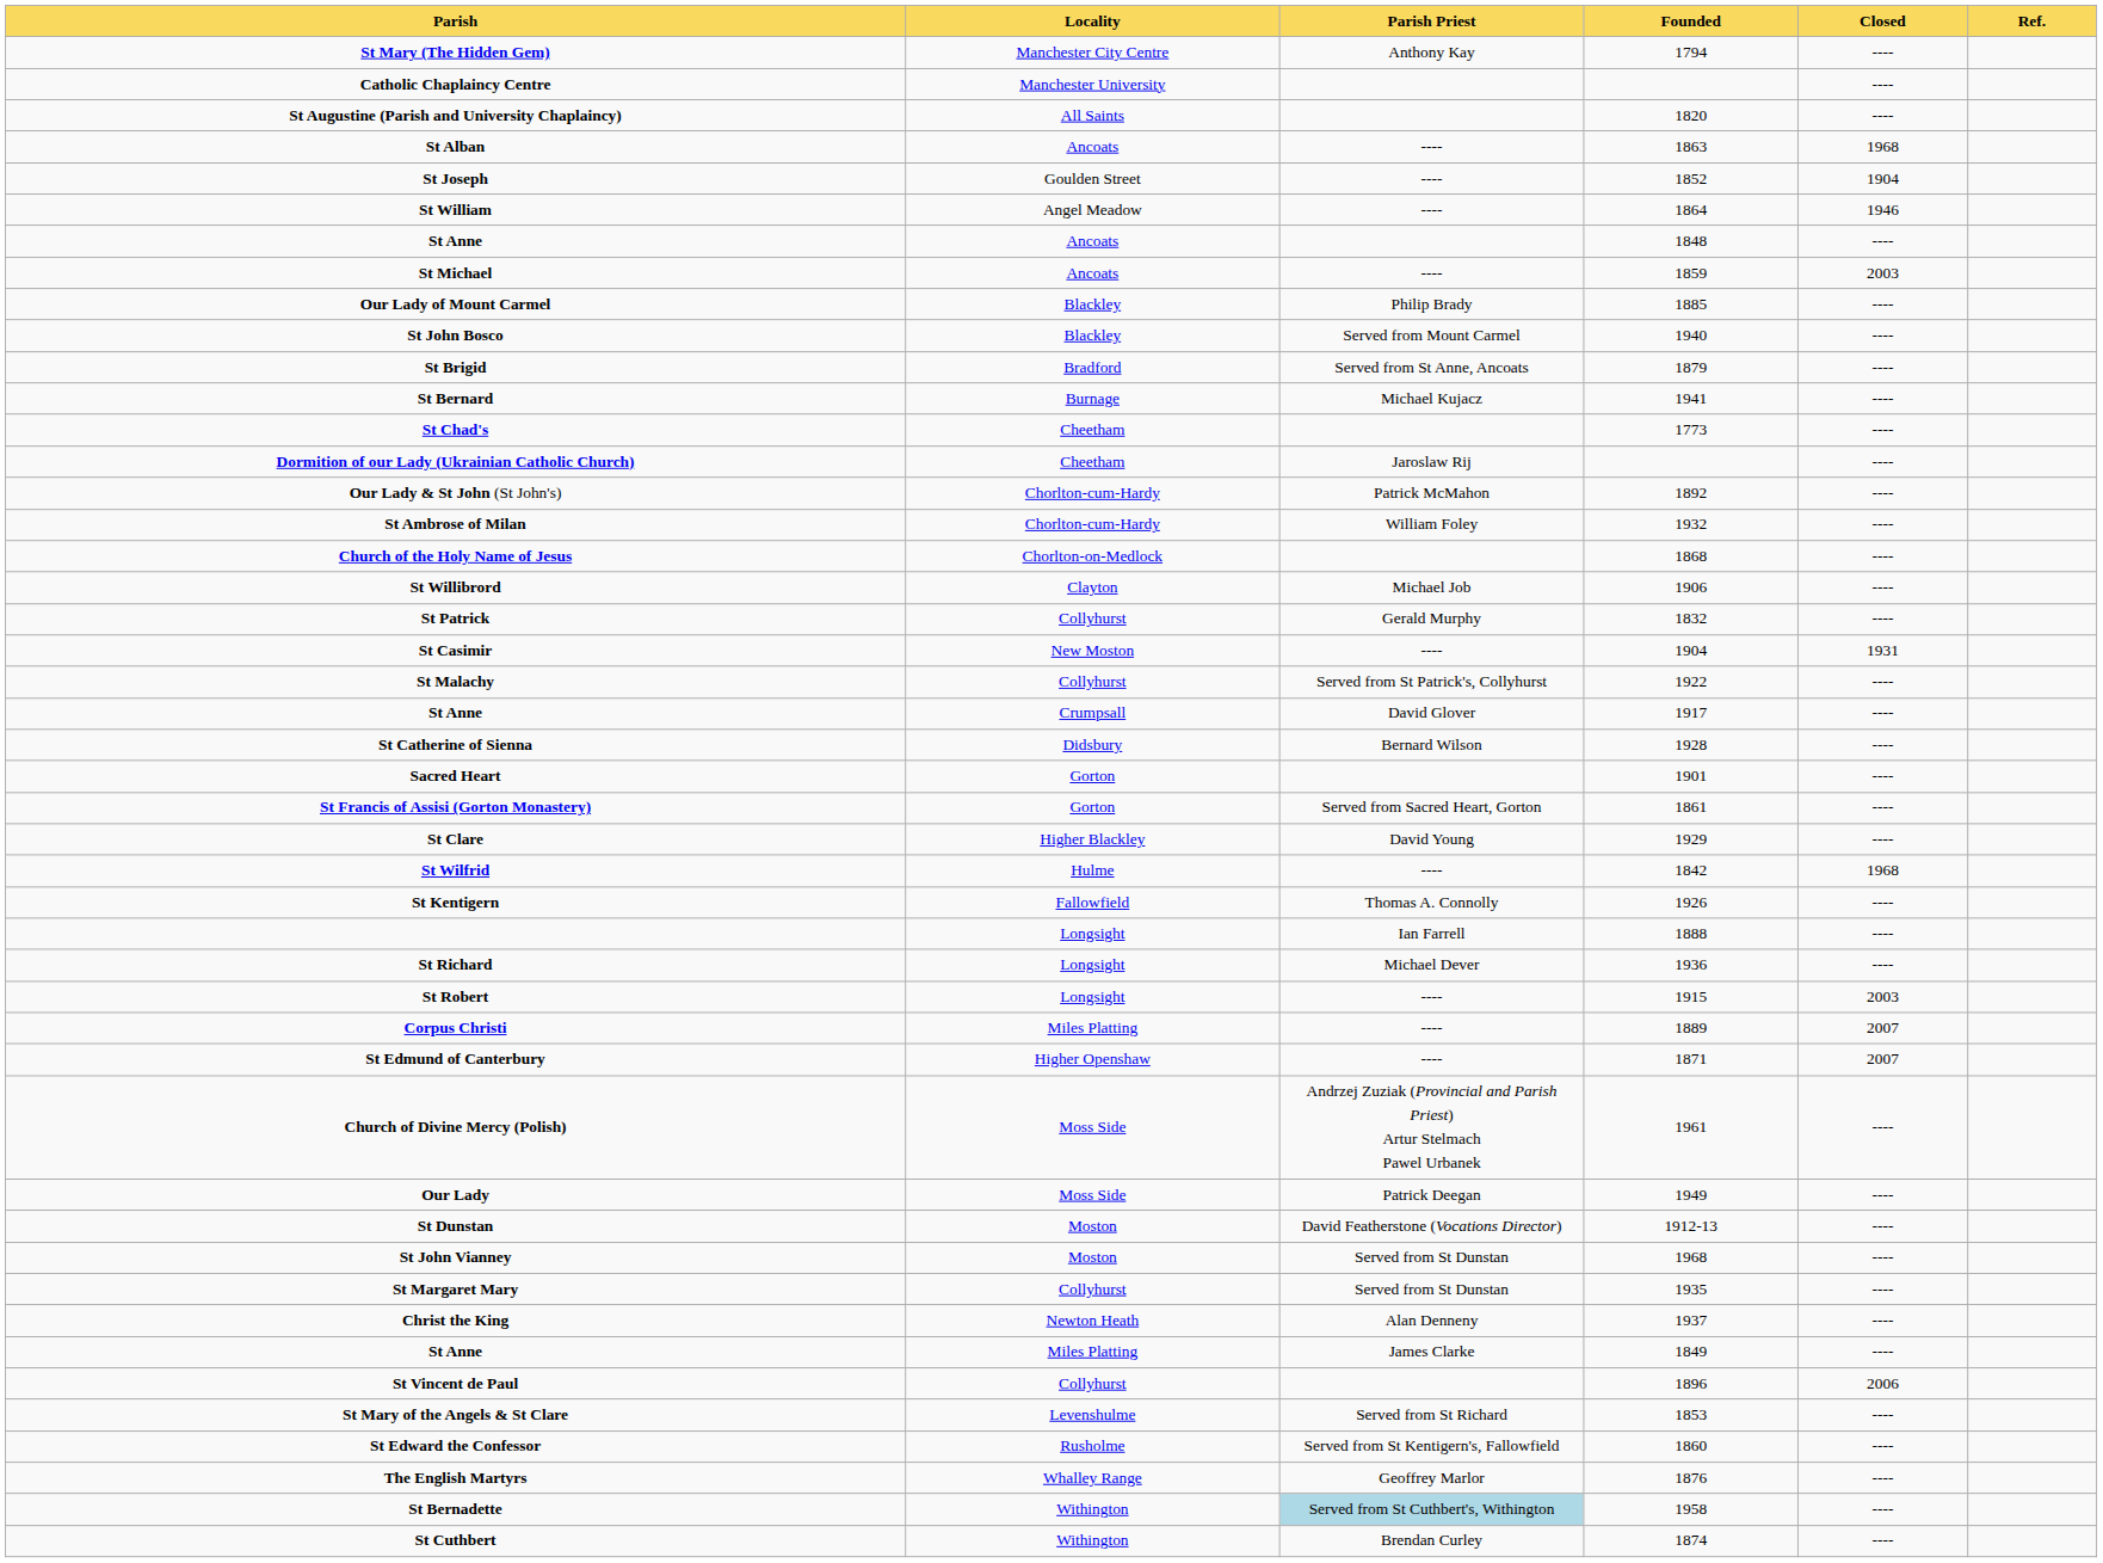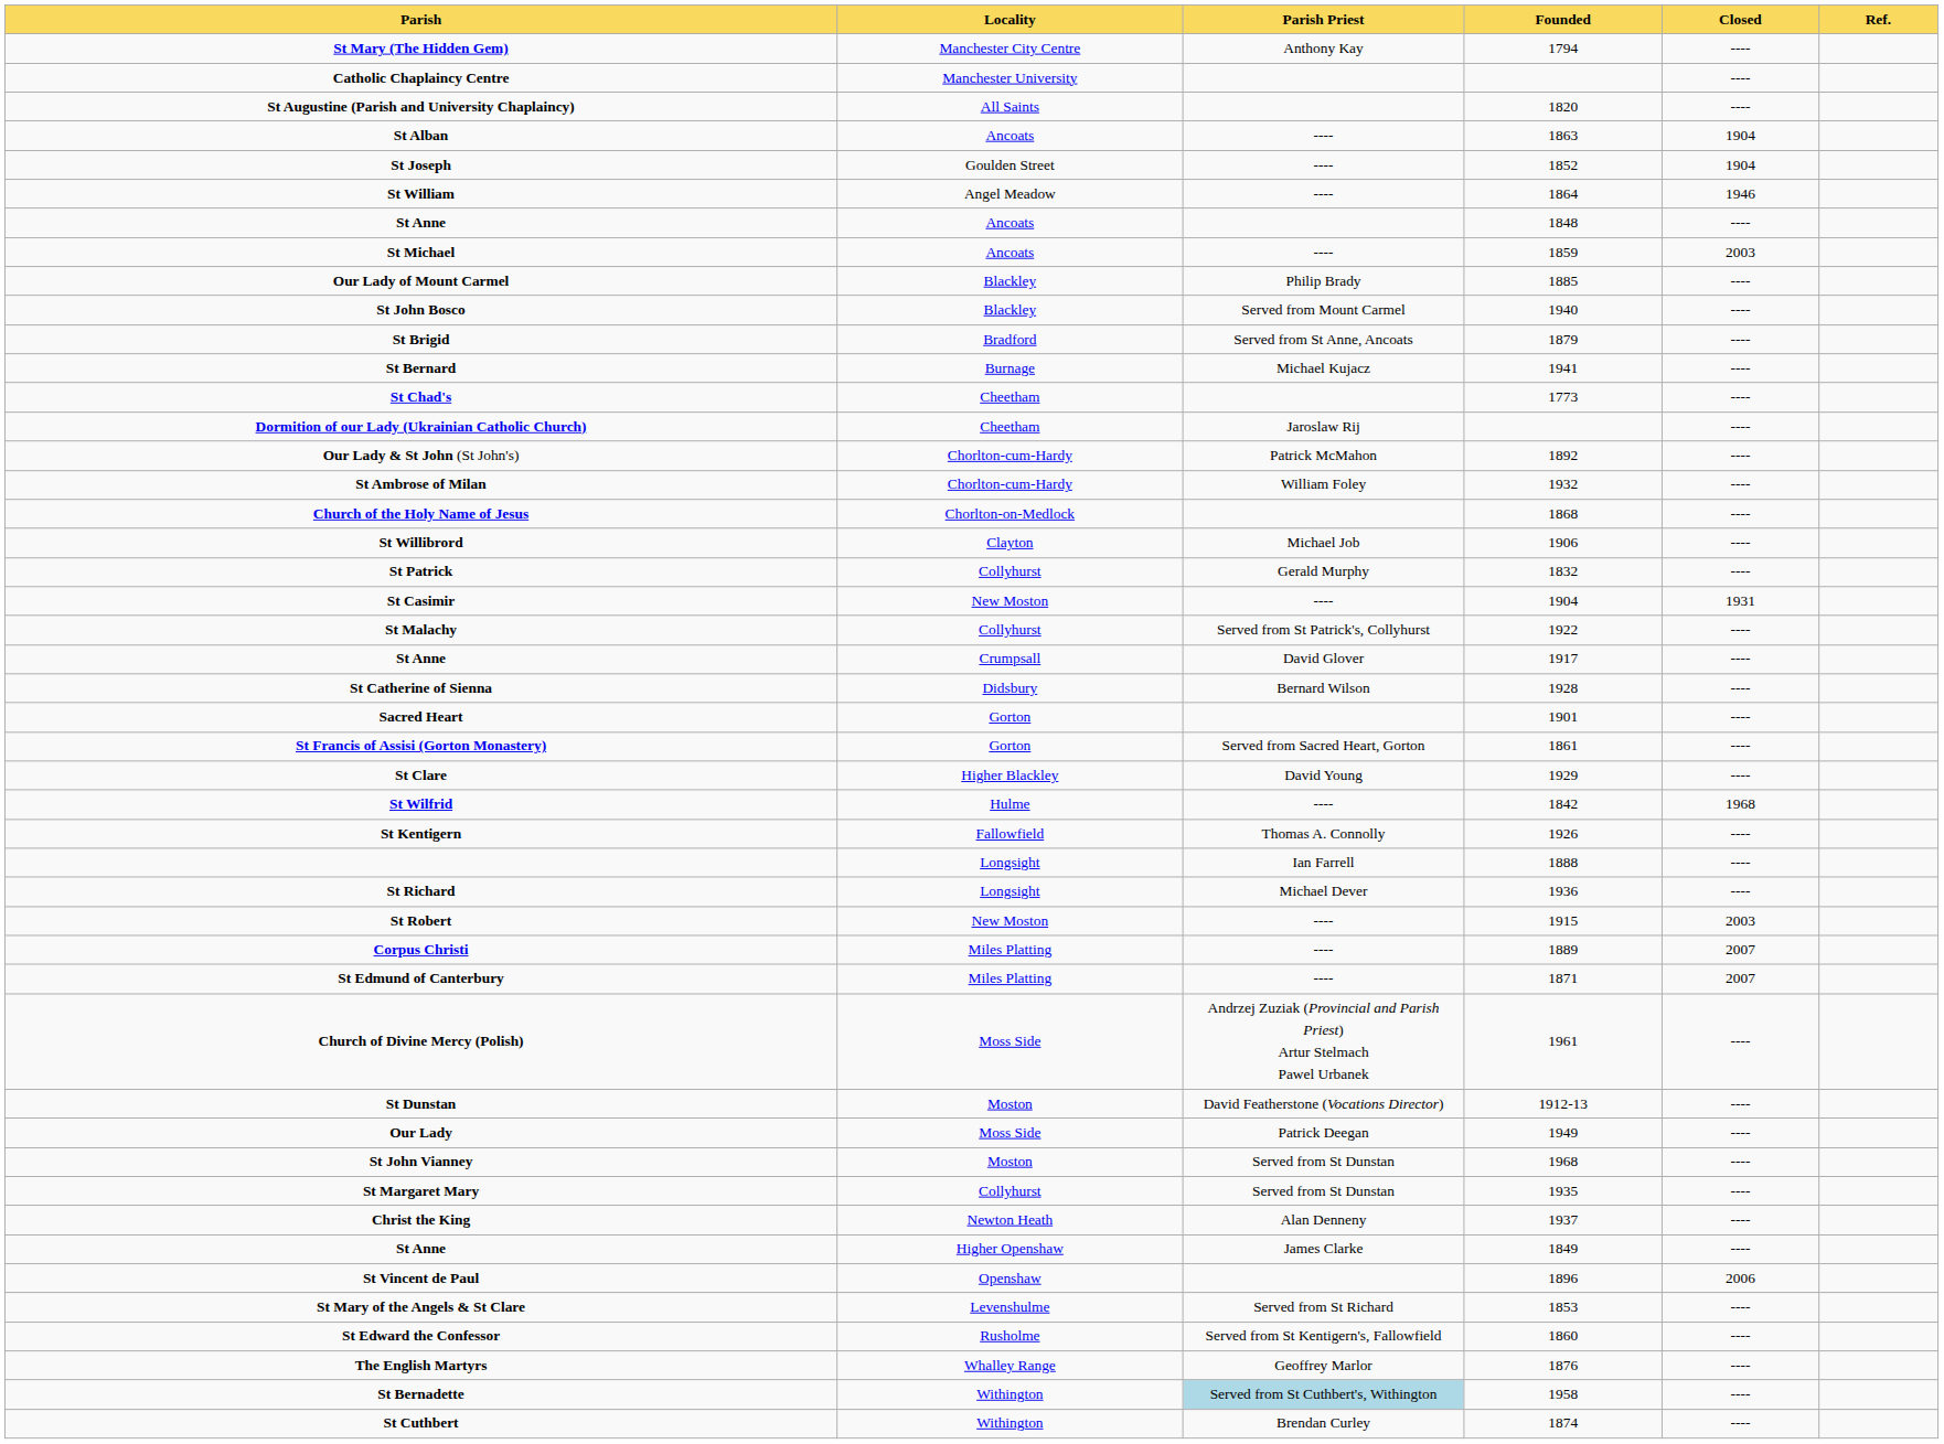 <table class="wikitable sortable" style="font-size:90%; width:95%; border:0; text-align:center; line-height:150%;">
 <tr>
 <th style="height:17px; background:#FADA5E; color:Black; width:250px;">Parish</th>
 <th style="height:17px; background:#FADA5E; color:Black; width:100px;">Locality</th>
 <th style="height:17px; background:#FADA5E; color:Black; width:80px;">Parish Priest</th>
 <th style="height:17px; background:#FADA5E; color:Black; width:35px;">Founded</th>
 <th style="height:17px; background:#FADA5E; color:Black; width:35px;">Closed</th>
 <th class="unsortable"  style="height:17px; background:#FADA5E; color:Black; width:30px;">Ref.</th>
 </tr>
 <tr>
 <td><strong><a href='#'>St Mary (The Hidden Gem)</a></strong></td>
 <td><a href='#'>Manchester City Centre</a></td>
 <td>Anthony Kay</td>
 <td>1794</td>
 <td>----</td>
 <td></td>
 </tr>
 <tr>
 <td><strong>Catholic Chaplaincy Centre</strong></td>
 <td><a href='#'>Manchester University</a></td>
 <td></td>
 <td></td>
 <td>----</td>
 <td></td>
 </tr>
 <tr>
 <td><strong>St Augustine (Parish and University Chaplaincy)</strong></td>
 <td><a href='#'>All Saints</a></td>
 <td></td>
 <td>1820</td>
 <td>----</td>
 <td></td>
 </tr>
 <tr>
 <td><strong>St Alban</strong></td>
 <td><a href='#'>Ancoats</a></td>
 <td>----</td>
 <td>1863</td>
-<td>1968</td>
+<td>1904</td>
 <td></td>
 </tr>
 <tr>
 <td><strong>St Joseph</strong></td>
 <td>Goulden Street</td>
 <td>----</td>
 <td>1852</td>
 <td>1904</td>
 <td></td>
 </tr>
 <tr>
 <td><strong>St William</strong></td>
 <td>Angel Meadow</td>
 <td>----</td>
 <td>1864</td>
 <td>1946</td>
 <td></td>
 </tr>
 <tr>
 <td><strong>St Anne</strong></td>
 <td><a href='#'>Ancoats</a></td>
 <td></td>
 <td>1848</td>
 <td>----</td>
 <td></td>
 </tr>
 <tr>
 <td><strong>St Michael</strong></td>
 <td><a href='#'>Ancoats</a></td>
 <td>----</td>
 <td>1859</td>
 <td>2003</td>
 <td></td>
 </tr>
 <tr>
 <td><strong>Our Lady of Mount Carmel</strong></td>
 <td><a href='#'>Blackley</a></td>
 <td>Philip Brady</td>
 <td>1885</td>
 <td>----</td>
 <td></td>
 </tr>
 <tr>
 <td><strong>St John Bosco</strong></td>
 <td><a href='#'>Blackley</a></td>
 <td>Served from Mount Carmel</td>
 <td>1940</td>
 <td>----</td>
 <td></td>
 </tr>
 <tr>
 <td><strong>St Brigid</strong></td>
 <td><a href='#'>Bradford</a></td>
 <td>Served from St Anne, Ancoats</td>
 <td>1879</td>
 <td>----</td>
 <td></td>
 </tr>
 <tr>
 <td><strong>St Bernard</strong></td>
 <td><a href='#'>Burnage</a></td>
 <td>Michael Kujacz</td>
 <td>1941</td>
 <td>----</td>
 <td></td>
 </tr>
 <tr>
 <td><strong><a href='#'>St Chad's</a></strong></td>
 <td><a href='#'>Cheetham</a></td>
 <td></td>
 <td>1773</td>
 <td>----</td>
 <td></td>
 </tr>
 <tr>
 <td><strong><a href='#'>Dormition of our Lady (Ukrainian Catholic Church)</a></strong></td>
 <td><a href='#'>Cheetham</a></td>
 <td>Jaroslaw Rij</td>
 <td></td>
 <td>----</td>
 <td></td>
 </tr>
 <tr>
 <td><strong>Our Lady & St John</strong> (St John's)</td>
 <td><a href='#'>Chorlton-cum-Hardy</a></td>
 <td>Patrick McMahon</td>
 <td>1892</td>
 <td>----</td>
 <td></td>
 </tr>
 <tr>
 <td><strong>St Ambrose of Milan</strong></td>
 <td><a href='#'>Chorlton-cum-Hardy</a></td>
 <td>William Foley</td>
 <td>1932</td>
 <td>----</td>
 <td></td>
 </tr>
 <tr>
 <td><strong><a href='#'>Church of the Holy Name of Jesus</a></strong></td>
 <td><a href='#'>Chorlton-on-Medlock</a></td>
 <td></td>
 <td>1868</td>
 <td>----</td>
 <td></td>
 </tr>
 <tr>
 <td><strong>St Willibrord</strong></td>
 <td><a href='#'>Clayton</a></td>
 <td>Michael Job</td>
 <td>1906</td>
 <td>----</td>
 <td></td>
 </tr>
 <tr>
 <td><strong>St Patrick</strong></td>
 <td><a href='#'>Collyhurst</a></td>
 <td>Gerald Murphy</td>
 <td>1832</td>
 <td>----</td>
 <td></td>
 </tr>
 <tr>
 <td><strong>St Casimir</strong></td>
 <td><a href='#'>New Moston</a></td>
 <td>----</td>
 <td>1904</td>
 <td>1931</td>
 <td></td>
 </tr>
 <tr>
 <td><strong>St Malachy</strong></td>
 <td><a href='#'>Collyhurst</a></td>
 <td>Served from St Patrick's, Collyhurst</td>
 <td>1922</td>
 <td>----</td>
 <td></td>
 </tr>
 <tr>
 <td><strong>St Anne</strong></td>
 <td><a href='#'>Crumpsall</a></td>
 <td>David Glover</td>
 <td>1917</td>
 <td>----</td>
 <td></td>
 </tr>
 <tr>
 <td><strong>St Catherine of Sienna</strong></td>
 <td><a href='#'>Didsbury</a></td>
 <td>Bernard Wilson</td>
 <td>1928</td>
 <td>----</td>
 <td></td>
 </tr>
 <tr>
 <td><strong>Sacred Heart</strong></td>
 <td><a href='#'>Gorton</a></td>
 <td></td>
 <td>1901</td>
 <td>----</td>
 <td></td>
 </tr>
 <tr>
 <td><strong><a href='#'>St Francis of Assisi (Gorton Monastery)</a></strong></td>
 <td><a href='#'>Gorton</a></td>
 <td>Served from Sacred Heart, Gorton</td>
 <td>1861</td>
 <td>----</td>
 <td></td>
 </tr>
 <tr>
 <td><strong>St Clare</strong></td>
 <td><a href='#'>Higher Blackley</a></td>
 <td>David Young</td>
 <td>1929</td>
 <td>----</td>
 <td></td>
 </tr>
 <tr>
 <td><strong><a href='#'>St Wilfrid</a></strong></td>
 <td><a href='#'>Hulme</a></td>
 <td>----</td>
 <td>1842</td>
 <td>1968</td>
 <td></td>
 </tr>
 <tr>
 <td><strong>St Kentigern</strong></td>
 <td><a href='#'>Fallowfield</a></td>
 <td>Thomas A. Connolly</td>
 <td>1926</td>
 <td>----</td>
 <td></td>
 </tr>
 <tr>
 <td><strong></strong></td>
 <td><a href='#'>Longsight</a></td>
 <td>Ian Farrell</td>
 <td>1888</td>
 <td>----</td>
 <td></td>
 </tr>
 <tr>
 <td><strong>St Richard</strong></td>
 <td><a href='#'>Longsight</a></td>
 <td>Michael Dever</td>
 <td>1936</td>
 <td>----</td>
 <td></td>
 </tr>
 <tr>
 <td><strong>St Robert</strong></td>
-<td><a href='#'>Longsight</a></td>
+<td><a href='#'>New Moston</a></td>
 <td>----</td>
 <td>1915</td>
 <td>2003</td>
 <td></td>
 </tr>
 <tr>
 <td><strong><a href='#'>Corpus Christi</a></strong></td>
 <td><a href='#'>Miles Platting</a></td>
 <td>----</td>
 <td>1889</td>
 <td>2007</td>
 <td></td>
 </tr>
 <tr>
 <td><strong>St Edmund of Canterbury</strong></td>
-<td><a href='#'>Higher Openshaw</a></td>
+<td><a href='#'>Miles Platting</a></td>
 <td>----</td>
 <td>1871</td>
 <td>2007</td>
 <td></td>
 </tr>
 <tr>
 <td><strong>Church of Divine Mercy (Polish)</strong></td>
 <td><a href='#'>Moss Side</a></td>
 <td>Andrzej Zuziak (<em>Provincial and Parish Priest</em>)<br>Artur Stelmach<br>Pawel Urbanek</td>
 <td>1961</td>
 <td>----</td>
 <td></td>
 </tr>
 <tr>
+<td><strong>St Dunstan</strong></td>
+<td><a href='#'>Moston</a></td>
+<td>David Featherstone (<em>Vocations Director</em>)</td>
+<td>1912-13</td>
+<td>----</td>
+<td></td>
+</tr>
+<tr>
 <td><strong>Our Lady</strong></td>
 <td><a href='#'>Moss Side</a></td>
 <td>Patrick Deegan</td>
 <td>1949</td>
-<td>----</td>
-<td></td>
-</tr>
-<tr>
-<td><strong>St Dunstan</strong></td>
-<td><a href='#'>Moston</a></td>
-<td>David Featherstone (<em>Vocations Director</em>)</td>
-<td>1912-13</td>
 <td>----</td>
 <td></td>
 </tr>
 <tr>
 <td><strong>St John Vianney</strong></td>
 <td><a href='#'>Moston</a></td>
 <td>Served from St Dunstan</td>
 <td>1968</td>
 <td>----</td>
 <td></td>
 </tr>
 <tr>
 <td><strong>St Margaret Mary</strong></td>
 <td><a href='#'>Collyhurst</a></td>
 <td>Served from St Dunstan</td>
 <td>1935</td>
 <td>----</td>
 <td></td>
 </tr>
 <tr>
 <td><strong>Christ the King</strong></td>
 <td><a href='#'>Newton Heath</a></td>
 <td>Alan Denneny</td>
 <td>1937</td>
 <td>----</td>
 <td></td>
 </tr>
 <tr>
 <td><strong>St Anne</strong></td>
-<td><a href='#'>Miles Platting</a></td>
+<td><a href='#'>Higher Openshaw</a></td>
 <td>James Clarke</td>
 <td>1849</td>
 <td>----</td>
 <td></td>
 </tr>
 <tr>
 <td><strong>St Vincent de Paul</strong></td>
-<td><a href='#'>Collyhurst</a></td>
+<td><a href='#'>Openshaw</a></td>
 <td></td>
 <td>1896</td>
 <td>2006</td>
 <td></td>
 </tr>
 <tr>
 <td><strong>St Mary of the Angels & St Clare</strong></td>
 <td><a href='#'>Levenshulme</a></td>
 <td>Served from St Richard</td>
 <td>1853</td>
 <td>----</td>
 <td></td>
 </tr>
 <tr>
 <td><strong>St Edward the Confessor</strong></td>
 <td><a href='#'>Rusholme</a></td>
 <td>Served from St Kentigern's, Fallowfield</td>
 <td>1860</td>
 <td>----</td>
 <td></td>
 </tr>
 <tr>
 <td><strong>The English Martyrs</strong></td>
 <td><a href='#'>Whalley Range</a></td>
 <td>Geoffrey Marlor</td>
 <td>1876</td>
 <td>----</td>
 <td></td>
 </tr>
 <tr>
 <td><strong>St Bernadette</strong></td>
 <td><a href='#'>Withington</a></td>
 <td style="background: lightblue;">Served from St Cuthbert's, Withington</td>
 <td>1958</td>
 <td>----</td>
 <td></td>
 </tr>
 <tr>
 <td><strong>St Cuthbert</strong></td>
 <td><a href='#'>Withington</a></td>
 <td>Brendan Curley</td>
 <td>1874</td>
 <td>----</td>
 <td></td>
 </tr>
 </table>
